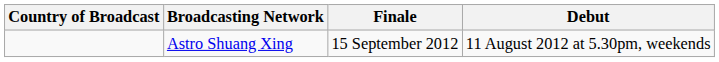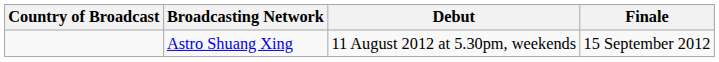 <table class="wikitable">
 <tr>
 <th>Country of Broadcast</th>
 <th>Broadcasting Network</th>
+<th>Debut</th>
 <th>Finale</th>
-<th>Debut</th>
 </tr>
 <tr>
 <td></td>
 <td><a href='#'>Astro Shuang Xing</a></td>
+<td>11 August 2012 at 5.30pm, weekends</td>
 <td>15 September 2012</td>
-<td>11 August 2012 at 5.30pm, weekends</td>
 </tr>
 </table>
